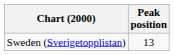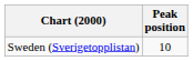 <table class="wikitable">
 <tr>
 <th>Chart (2000)</th>
 <th>Peak<br>position</th>
 </tr>
 <tr>
 <td>Sweden (<a href='#'>Sverigetopplistan</a>)</td>
-<td align="center">13</td>
+<td align="center">10</td>
 </tr>
 </table>
